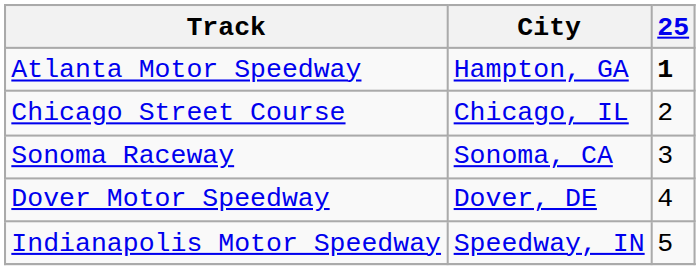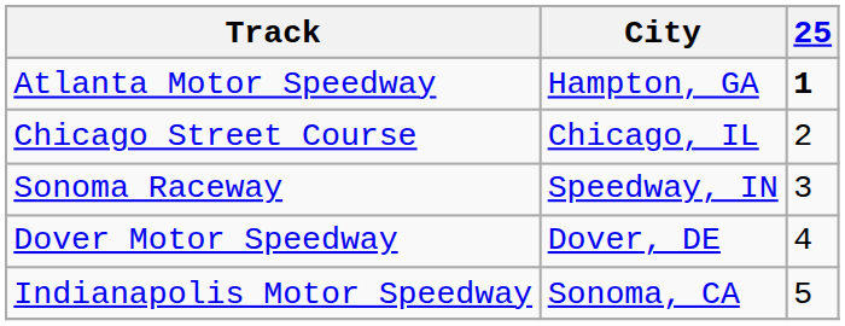 <table class="wikitable sortable" style="text-align-center">
 <tr>
 <th>Track</th>
 <th>City</th>
 <th><a href='#'>25</a></th>
 </tr>
 <tr>
 <td><a href='#'>Atlanta Motor Speedway</a></td>
 <td><a href='#'>Hampton, GA</a></td>
 <td><strong>1</strong></td>
 </tr>
 <tr>
 <td><a href='#'>Chicago Street Course</a></td>
 <td><a href='#'>Chicago, IL</a></td>
 <td>2</td>
 </tr>
 <tr>
 <td><a href='#'>Sonoma Raceway</a></td>
-<td><a href='#'>Sonoma, CA</a></td>
+<td><a href='#'>Speedway, IN</a></td>
 <td>3</td>
 </tr>
 <tr>
 <td><a href='#'>Dover Motor Speedway</a></td>
 <td><a href='#'>Dover, DE</a></td>
 <td>4</td>
 </tr>
 <tr>
 <td><a href='#'>Indianapolis Motor Speedway</a></td>
-<td><a href='#'>Speedway, IN</a></td>
+<td><a href='#'>Sonoma, CA</a></td>
 <td>5</td>
 </tr>
 <tr>
 </tr>
 </table>
